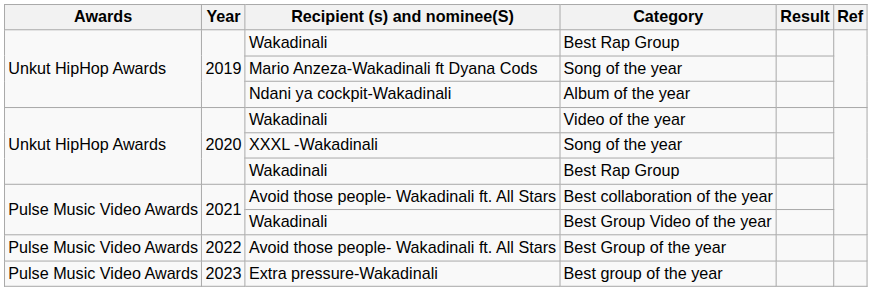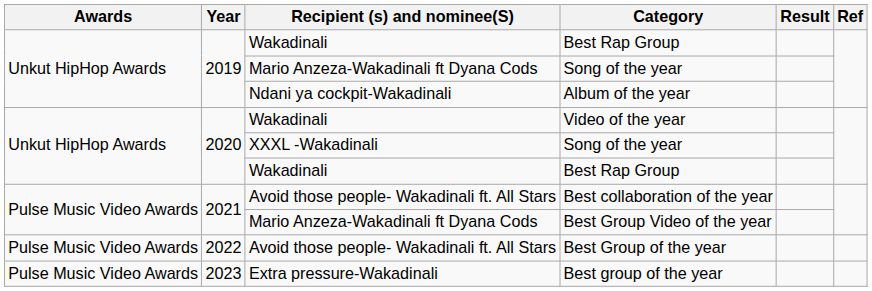 <table class="wikitable">
 <tr>
 <th>Awards</th>
 <th>Year</th>
 <th>Recipient (s) and nominee(S)</th>
 <th>Category</th>
 <th>Result</th>
 <th>Ref</th>
 </tr>
 <tr>
 <td rowspan="3">Unkut HipHop Awards</td>
 <td rowspan="3">2019</td>
 <td>Wakadinali</td>
 <td>Best Rap Group</td>
 <td></td>
 <td rowspan="3"></td>
 </tr>
 <tr>
 <td>Mario Anzeza-Wakadinali ft Dyana Cods</td>
 <td>Song of the year</td>
 <td></td>
 </tr>
 <tr>
 <td>Ndani ya cockpit-Wakadinali</td>
 <td>Album of the year</td>
 <td></td>
 </tr>
 <tr>
 <td rowspan="3">Unkut HipHop Awards</td>
 <td rowspan="3">2020</td>
 <td>Wakadinali</td>
 <td>Video of the year</td>
 <td></td>
 <td rowspan="3"></td>
 </tr>
 <tr>
 <td>XXXL -Wakadinali</td>
 <td>Song of the year</td>
 <td></td>
 </tr>
 <tr>
 <td>Wakadinali</td>
 <td>Best Rap Group</td>
 <td></td>
 </tr>
 <tr>
 <td rowspan="2">Pulse Music Video Awards</td>
 <td rowspan="2">2021</td>
 <td>Avoid those people- Wakadinali ft. All Stars</td>
 <td>Best collaboration of the year</td>
 <td></td>
 <td rowspan="2"></td>
 </tr>
 <tr>
-<td>Wakadinali</td>
+<td>Mario Anzeza-Wakadinali ft Dyana Cods</td>
 <td>Best Group Video of the year</td>
 <td></td>
 </tr>
 <tr>
 <td>Pulse Music Video Awards</td>
 <td>2022</td>
 <td>Avoid those people- Wakadinali ft. All Stars</td>
 <td>Best Group of the year</td>
 <td></td>
 <td></td>
 </tr>
 <tr>
 <td>Pulse Music Video Awards</td>
 <td>2023</td>
 <td>Extra pressure-Wakadinali</td>
 <td>Best group of the year</td>
 <td></td>
 <td></td>
 </tr>
 </table>
